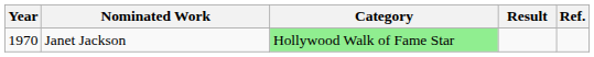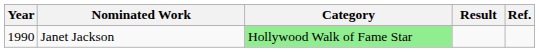 <table class="wikitable" width="50%">
 <tr>
 <th width="5%">Year</th>
 <th width="40%">Nominated Work</th>
 <th width="40%">Category</th>
 <th width="10%">Result</th>
 <th width="5%">Ref.</th>
 </tr>
 <tr>
-<td>1970</td>
+<td>1990</td>
 <td>Janet Jackson</td>
 <td style="background: lightgreen;">Hollywood Walk of Fame Star</td>
 <td></td>
 <td></td>
 </tr>
 </table>
